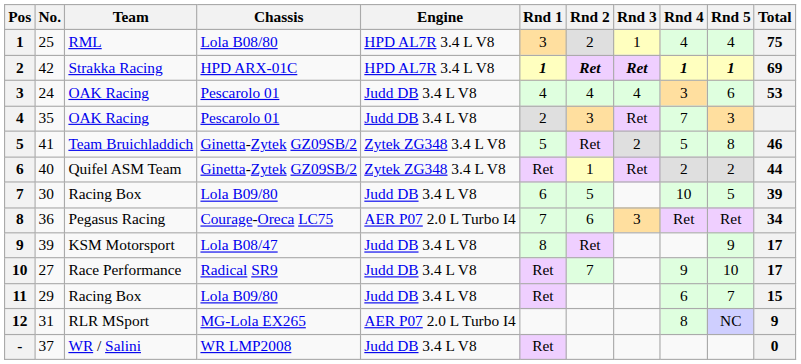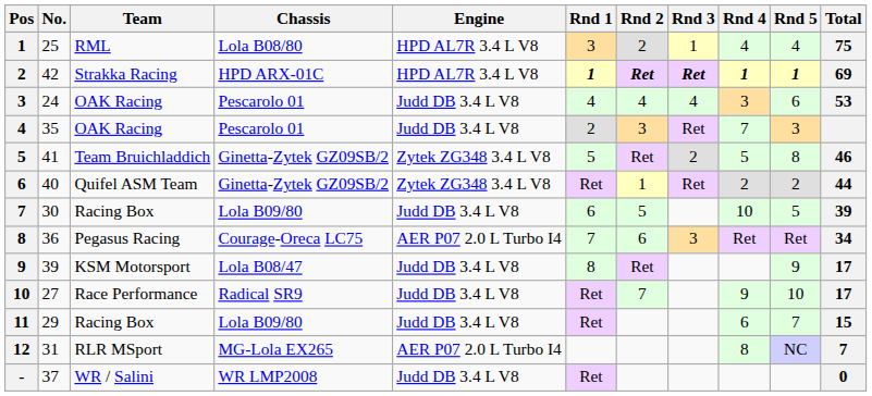 <table class="wikitable" style="font-size: 85%;">
 <tr>
 <th>Pos</th>
 <th>No.</th>
 <th>Team</th>
 <th>Chassis</th>
 <th>Engine</th>
 <th>Rnd 1</th>
 <th>Rnd 2</th>
 <th>Rnd 3</th>
 <th>Rnd 4</th>
 <th>Rnd 5</th>
 <th>Total</th>
 </tr>
 <tr>
 <th>1</th>
 <td>25</td>
 <td> <a href='#'>RML</a></td>
 <td><a href='#'>Lola B08/80</a></td>
 <td><a href='#'>HPD AL7R</a> 3.4 L V8</td>
 <td align="center" style="background:#FFDF9F;">3</td>
 <td align="center" style="background:#DFDFDF;">2</td>
 <td align="center" style="background:#FFFFBF;">1</td>
 <td align="center" style="background:#DFFFDF;">4</td>
 <td align="center" style="background:#DFFFDF;">4</td>
 <th align="center">75</th>
 </tr>
 <tr>
 <th>2</th>
 <td>42</td>
 <td> <a href='#'>Strakka Racing</a></td>
 <td><a href='#'>HPD ARX-01C</a></td>
 <td><a href='#'>HPD AL7R</a> 3.4 L V8</td>
 <td align="center" style="background:#FFFFBF;"><strong><em>1</em></strong></td>
 <td align="center" style="background:#EFCFFF;"><strong><em>Ret</em></strong></td>
 <td align="center" style="background:#EFCFFF;"><strong><em>Ret</em></strong></td>
 <td align="center" style="background:#FFFFBF;"><strong><em>1</em></strong></td>
 <td align="center" style="background:#FFFFBF;"><strong><em>1</em></strong></td>
 <th align="center">69</th>
 </tr>
 <tr>
 <th>3</th>
 <td>24</td>
 <td> <a href='#'>OAK Racing</a></td>
 <td><a href='#'>Pescarolo 01</a></td>
 <td><a href='#'>Judd DB</a> 3.4 L V8</td>
 <td align="center" style="background:#DFFFDF;">4</td>
 <td align="center" style="background:#DFFFDF;">4</td>
 <td align="center" style="background:#DFFFDF;">4</td>
 <td align="center" style="background:#FFDF9F;">3</td>
 <td align="center" style="background:#DFFFDF;">6</td>
 <th align="center">53</th>
 </tr>
 <tr>
 <th>4</th>
 <td>35</td>
 <td> <a href='#'>OAK Racing</a></td>
 <td><a href='#'>Pescarolo 01</a></td>
 <td><a href='#'>Judd DB</a> 3.4 L V8</td>
 <td align="center" style="background:#DFDFDF;">2</td>
 <td align="center" style="background:#FFDF9F;">3</td>
 <td align="center" style="background:#EFCFFF;">Ret</td>
 <td align="center" style="background:#DFFFDF;">7</td>
 <td align="center" style="background:#FFDF9F;">3</td>
 <th align="center"></th>
 </tr>
 <tr>
 <th>5</th>
 <td>41</td>
 <td> <a href='#'>Team Bruichladdich</a></td>
 <td><a href='#'>Ginetta</a>-<a href='#'>Zytek</a> <a href='#'>GZ09SB/2</a></td>
 <td><a href='#'>Zytek ZG348</a> 3.4 L V8</td>
 <td align="center" style="background:#DFFFDF;">5</td>
 <td align="center" style="background:#EFCFFF;">Ret</td>
 <td align="center" style="background:#DFDFDF;">2</td>
 <td align="center" style="background:#DFFFDF;">5</td>
 <td align="center" style="background:#DFFFDF;">8</td>
 <th align="center">46</th>
 </tr>
 <tr>
 <th>6</th>
 <td>40</td>
 <td> Quifel ASM Team</td>
 <td><a href='#'>Ginetta</a>-<a href='#'>Zytek</a> <a href='#'>GZ09SB/2</a></td>
 <td><a href='#'>Zytek ZG348</a> 3.4 L V8</td>
 <td align="center" style="background:#EFCFFF;">Ret</td>
 <td align="center" style="background:#FFFFBF;">1</td>
 <td align="center" style="background:#EFCFFF;">Ret</td>
 <td align="center" style="background:#DFDFDF;">2</td>
 <td align="center" style="background:#DFDFDF;">2</td>
 <th align="center">44</th>
 </tr>
 <tr>
 <th>7</th>
 <td>30</td>
 <td> Racing Box</td>
 <td><a href='#'>Lola B09/80</a></td>
 <td><a href='#'>Judd DB</a> 3.4 L V8</td>
 <td align="center" style="background:#DFFFDF;">6</td>
 <td align="center" style="background:#DFFFDF;">5</td>
 <td></td>
 <td align="center" style="background:#DFFFDF;">10</td>
 <td align="center" style="background:#DFFFDF;">5</td>
 <th align="center">39</th>
 </tr>
 <tr>
 <th>8</th>
 <td>36</td>
 <td> Pegasus Racing</td>
 <td><a href='#'>Courage</a>-<a href='#'>Oreca</a> <a href='#'>LC75</a></td>
 <td><a href='#'>AER P07</a> 2.0 L Turbo I4</td>
 <td align="center" style="background:#DFFFDF;">7</td>
 <td align="center" style="background:#DFFFDF;">6</td>
 <td align="center" style="background:#FFDF9F;">3</td>
 <td align="center" style="background:#EFCFFF;">Ret</td>
 <td align="center" style="background:#EFCFFF;">Ret</td>
 <th align="center">34</th>
 </tr>
 <tr>
 <th>9</th>
 <td>39</td>
 <td> KSM Motorsport</td>
 <td><a href='#'>Lola B08/47</a></td>
 <td><a href='#'>Judd DB</a> 3.4 L V8</td>
 <td align="center" style="background:#DFFFDF;">8</td>
 <td align="center" style="background:#EFCFFF;">Ret</td>
 <td></td>
 <td></td>
 <td align="center" style="background:#DFFFDF;">9</td>
 <th align="center">17</th>
 </tr>
 <tr>
 <th>10</th>
 <td>27</td>
 <td> Race Performance</td>
 <td><a href='#'>Radical</a> <a href='#'>SR9</a></td>
 <td><a href='#'>Judd DB</a> 3.4 L V8</td>
 <td align="center" style="background:#EFCFFF;">Ret</td>
 <td align="center" style="background:#DFFFDF;">7</td>
 <td></td>
 <td align="center" style="background:#DFFFDF;">9</td>
 <td align="center" style="background:#DFFFDF;">10</td>
 <th align="center">17</th>
 </tr>
 <tr>
 <th>11</th>
 <td>29</td>
 <td> Racing Box</td>
 <td><a href='#'>Lola B09/80</a></td>
 <td><a href='#'>Judd DB</a> 3.4 L V8</td>
 <td align="center" style="background:#EFCFFF;">Ret</td>
 <td></td>
 <td></td>
 <td align="center" style="background:#DFFFDF;">6</td>
 <td align="center" style="background:#DFFFDF;">7</td>
 <th align="center">15</th>
 </tr>
 <tr>
 <th>12</th>
 <td>31</td>
 <td> RLR MSport</td>
 <td><a href='#'>MG-Lola EX265</a></td>
 <td><a href='#'>AER P07</a> 2.0 L Turbo I4</td>
 <td></td>
 <td></td>
 <td></td>
 <td align="center" style="background:#DFFFDF;">8</td>
 <td align="center" style="background:#CFCFFF;">NC</td>
-<th align="center">9</th>
+<th align="center">7</th>
 </tr>
 <tr>
 <th>-</th>
 <td>37</td>
 <td> <a href='#'>WR</a> / <a href='#'>Salini</a></td>
 <td><a href='#'>WR LMP2008</a></td>
 <td><a href='#'>Judd DB</a> 3.4 L V8</td>
 <td align="center" style="background:#EFCFFF;">Ret</td>
 <td></td>
 <td></td>
 <td></td>
 <td></td>
 <th align="center">0</th>
 </tr>
 </table>
